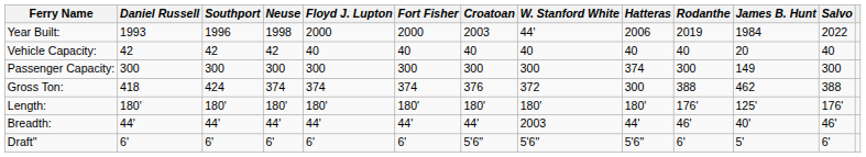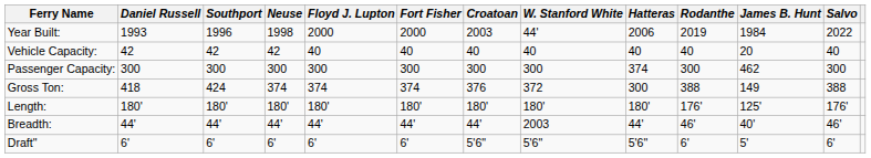 <table class="wikitable">
 <tr>
 <th>Ferry Name</th>
 <th><em>Daniel Russell</em></th>
 <th><em>Southport</em></th>
 <th><em>Neuse</em></th>
 <th><em>Floyd J. Lupton</em></th>
 <th><em>Fort Fisher</em></th>
 <th><em>Croatoan</em></th>
 <th><em>W. Stanford White</em></th>
 <th><em>Hatteras</em></th>
 <th><em>Rodanthe</em></th>
 <th><em>James B. Hunt</em></th>
 <th><em>Salvo</em></th>
 <th></th>
 </tr>
 <tr>
 <td>Year Built:</td>
 <td>1993</td>
 <td>1996</td>
 <td>1998</td>
 <td>2000</td>
 <td>2000</td>
 <td>2003</td>
 <td>44'</td>
 <td>2006</td>
 <td>2019</td>
 <td>1984</td>
 <td>2022</td>
 <td></td>
 </tr>
 <tr>
 <td>Vehicle Capacity:</td>
 <td>42</td>
 <td>42</td>
 <td>42</td>
 <td>40</td>
 <td>40</td>
 <td>40</td>
 <td>40</td>
 <td>40</td>
 <td>40</td>
 <td>20</td>
 <td>40</td>
 <td></td>
 </tr>
 <tr>
 <td>Passenger Capacity:</td>
 <td>300</td>
 <td>300</td>
 <td>300</td>
 <td>300</td>
 <td>300</td>
 <td>300</td>
 <td>300</td>
 <td>374</td>
 <td>300</td>
-<td>149</td>
+<td>462</td>
 <td>300</td>
 <td></td>
 </tr>
 <tr>
 <td>Gross Ton:</td>
 <td>418</td>
 <td>424</td>
 <td>374</td>
 <td>374</td>
 <td>374</td>
 <td>376</td>
 <td>372</td>
 <td>300</td>
 <td>388</td>
-<td>462</td>
+<td>149</td>
 <td>388</td>
 <td></td>
 </tr>
 <tr>
 <td>Length:</td>
 <td>180'</td>
 <td>180'</td>
 <td>180'</td>
 <td>180'</td>
 <td>180'</td>
 <td>180'</td>
 <td>180'</td>
 <td>180'</td>
 <td>176'</td>
 <td>125'</td>
 <td>176'</td>
 <td></td>
 </tr>
 <tr>
 <td>Breadth:</td>
 <td>44'</td>
 <td>44'</td>
 <td>44'</td>
 <td>44'</td>
 <td>44'</td>
 <td>44'</td>
 <td>2003</td>
 <td>44'</td>
 <td>46'</td>
 <td>40'</td>
 <td>46'</td>
 <td></td>
 </tr>
 <tr>
 <td>Draft"</td>
 <td>6'</td>
 <td>6'</td>
 <td>6'</td>
 <td>6'</td>
 <td>6'</td>
 <td>5'6"</td>
 <td>5'6"</td>
 <td>5'6"</td>
 <td>6'</td>
 <td>5'</td>
 <td>6'</td>
 <td></td>
 </tr>
 </table>
